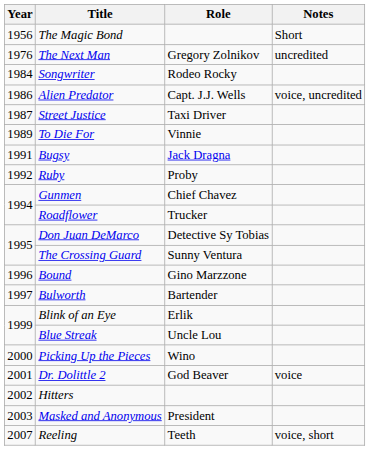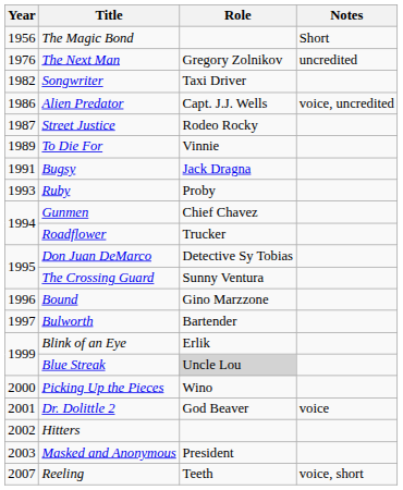 <table class="wikitable">
 <tr>
 <th>Year</th>
 <th>Title</th>
 <th>Role</th>
 <th>Notes</th>
 </tr>
 <tr>
 <td>1956</td>
 <td><em>The Magic Bond</em></td>
 <td></td>
 <td>Short</td>
 </tr>
 <tr>
 <td>1976</td>
 <td><em><a href='#'>The Next Man</a></em></td>
 <td>Gregory Zolnikov</td>
 <td>uncredited</td>
 </tr>
 <tr>
-<td>1984</td>
+<td>1982</td>
 <td><em><a href='#'>Songwriter</a></em></td>
-<td>Rodeo Rocky</td>
+<td>Taxi Driver</td>
 <td></td>
 </tr>
 <tr>
 <td>1986</td>
 <td><em><a href='#'>Alien Predator</a></em></td>
 <td>Capt. J.J. Wells</td>
 <td>voice, uncredited</td>
 </tr>
 <tr>
 <td>1987</td>
 <td><em><a href='#'>Street Justice</a></em></td>
-<td>Taxi Driver</td>
+<td>Rodeo Rocky</td>
 <td></td>
 </tr>
 <tr>
 <td>1989</td>
 <td><em><a href='#'>To Die For</a></em></td>
 <td>Vinnie</td>
 <td></td>
 </tr>
 <tr>
 <td>1991</td>
 <td><em><a href='#'>Bugsy</a></em></td>
 <td><a href='#'>Jack Dragna</a></td>
 <td></td>
 </tr>
 <tr>
-<td>1992</td>
+<td>1993</td>
 <td><em><a href='#'>Ruby</a></em></td>
 <td>Proby</td>
 <td></td>
 </tr>
 <tr>
 <td rowspan=2>1994</td>
 <td><em><a href='#'>Gunmen</a></em></td>
 <td>Chief Chavez</td>
 <td></td>
 </tr>
 <tr>
 <td><em><a href='#'>Roadflower</a></em></td>
 <td>Trucker</td>
 <td></td>
 </tr>
 <tr>
 <td rowspan=2>1995</td>
 <td><em><a href='#'>Don Juan DeMarco</a></em></td>
 <td>Detective Sy Tobias</td>
 <td></td>
 </tr>
 <tr>
 <td><em><a href='#'>The Crossing Guard</a></em></td>
 <td>Sunny Ventura</td>
 <td></td>
 </tr>
 <tr>
 <td>1996</td>
 <td><em><a href='#'>Bound</a></em></td>
 <td>Gino Marzzone</td>
 <td></td>
 </tr>
 <tr>
 <td>1997</td>
 <td><em><a href='#'>Bulworth</a></em></td>
 <td>Bartender</td>
 <td></td>
 </tr>
 <tr>
 <td rowspan=2>1999</td>
 <td><em>Blink of an Eye</em></td>
 <td>Erlik</td>
 <td></td>
 </tr>
 <tr>
 <td><em><a href='#'>Blue Streak</a></em></td>
-<td>Uncle Lou</td>
+<td style="background: lightgrey;">Uncle Lou</td>
 <td></td>
 </tr>
 <tr>
 <td>2000</td>
 <td><em><a href='#'>Picking Up the Pieces</a></em></td>
 <td>Wino</td>
 <td></td>
 </tr>
 <tr>
 <td>2001</td>
 <td><em><a href='#'>Dr. Dolittle 2</a></em></td>
 <td>God Beaver</td>
 <td>voice</td>
 </tr>
 <tr>
 <td>2002</td>
 <td><em>Hitters</em></td>
 <td></td>
 <td></td>
 </tr>
 <tr>
 <td>2003</td>
 <td><em><a href='#'>Masked and Anonymous</a></em></td>
 <td>President</td>
 <td></td>
 </tr>
 <tr>
 <td>2007</td>
 <td><em>Reeling</em></td>
 <td>Teeth</td>
 <td>voice, short</td>
 </tr>
 </table>
